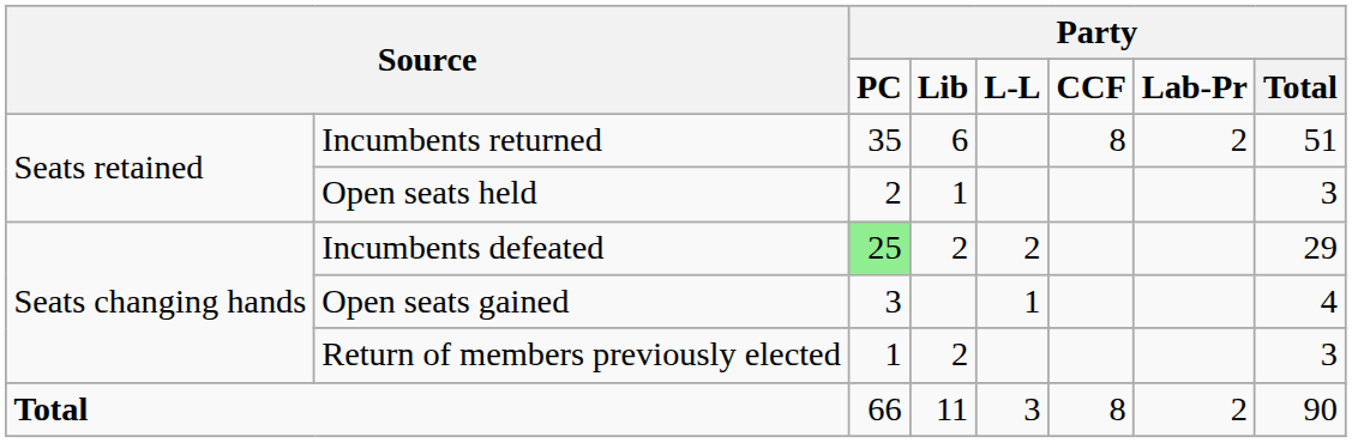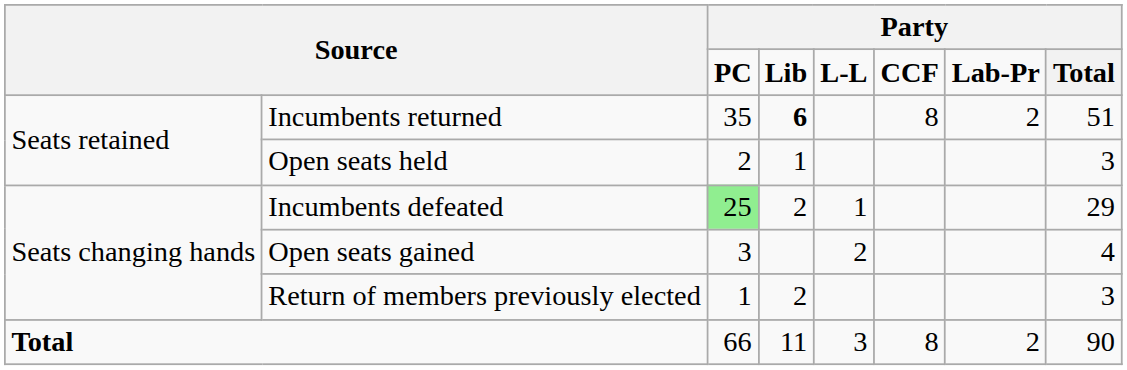 <table class="wikitable" style="text-align:right;">
 <tr>
 <th colspan="2" rowspan="2">Source</th>
 <th colspan="6">Party</th>
 </tr>
 <tr>
 <td><strong>PC</strong></td>
 <td><strong>Lib</strong></td>
 <td><strong>L-L</strong></td>
 <td><strong>CCF</strong></td>
 <td><strong>Lab-Pr</strong></td>
 <th>Total</th>
 </tr>
 <tr>
 <td rowspan="2" style="text-align:left;">Seats retained</td>
 <td style="text-align:left;">Incumbents returned</td>
 <td>35</td>
-<td>6</td>
+<td><strong>6</strong></td>
 <td></td>
 <td>8</td>
 <td>2</td>
 <td>51</td>
 </tr>
 <tr>
 <td style="text-align:left;">Open seats held</td>
 <td>2</td>
 <td>1</td>
 <td></td>
 <td></td>
 <td></td>
 <td>3</td>
 </tr>
 <tr>
 <td rowspan="3" style="text-align:left;">Seats changing hands</td>
 <td style="text-align:left;">Incumbents defeated</td>
 <td style="background: lightgreen;">25</td>
 <td>2</td>
-<td>2</td>
+<td>1</td>
 <td></td>
 <td></td>
 <td>29</td>
 </tr>
 <tr>
 <td style="text-align:left;">Open seats gained</td>
 <td>3</td>
 <td></td>
-<td>1</td>
+<td>2</td>
 <td></td>
 <td></td>
 <td>4</td>
 </tr>
 <tr>
 <td style="text-align:left;">Return of members previously elected</td>
 <td>1</td>
 <td>2</td>
 <td></td>
 <td></td>
 <td></td>
 <td>3</td>
 </tr>
 <tr>
 <td colspan="2" style="text-align:left;"><strong>Total</strong></td>
 <td>66</td>
 <td>11</td>
 <td>3</td>
 <td>8</td>
 <td>2</td>
 <td>90</td>
 </tr>
 </table>
